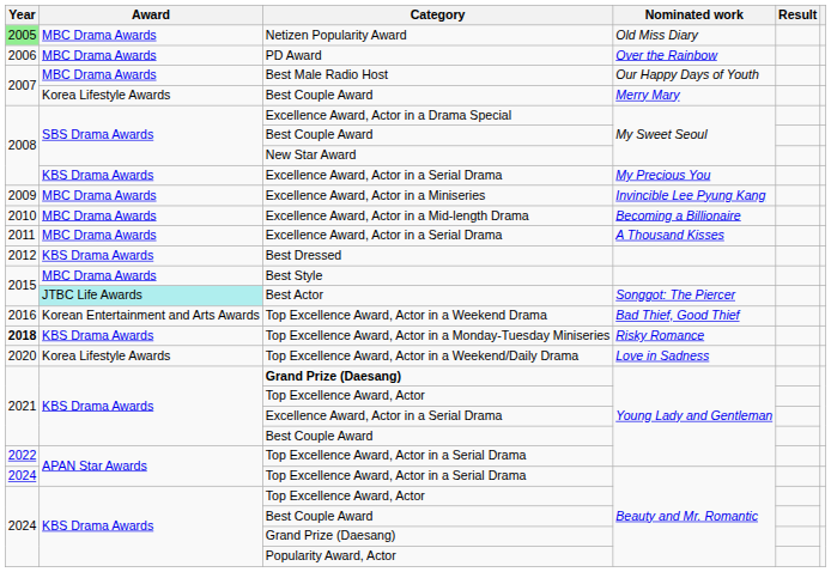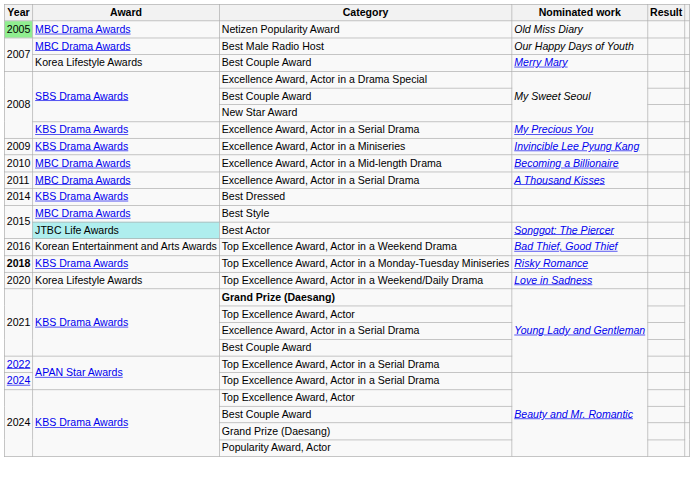 <table class="wikitable sortable">
 <tr>
 <th scope="col">Year</th>
 <th>Award</th>
 <th scope="col">Category</th>
 <th>Nominated work</th>
 <th scope="col">Result</th>
 <th scope="col" class="unsortable"></th>
 </tr>
 <tr>
 <td style="background: lightgreen;">2005</td>
 <td><a href='#'>MBC Drama Awards</a></td>
 <td>Netizen Popularity Award</td>
 <td><em>Old Miss Diary</em></td>
-<td></td>
-<td></td>
-</tr>
-<tr>
-<td>2006</td>
-<td><a href='#'>MBC Drama Awards</a></td>
-<td>PD Award</td>
-<td><em><a href='#'>Over the Rainbow</a></em></td>
 <td></td>
 <td></td>
 </tr>
 <tr>
 <td rowspan="2">2007</td>
 <td><a href='#'>MBC Drama Awards</a></td>
 <td>Best Male Radio Host</td>
 <td><em>Our Happy Days of Youth</em></td>
 <td></td>
 <td></td>
 </tr>
 <tr>
 <td>Korea Lifestyle Awards</td>
 <td>Best Couple Award </td>
 <td><em><a href='#'>Merry Mary</a></em></td>
 <td></td>
 <td></td>
 </tr>
 <tr>
 <td rowspan="4">2008</td>
 <td rowspan="3"><a href='#'>SBS Drama Awards</a></td>
 <td>Excellence Award, Actor in a Drama Special</td>
 <td rowspan="3"><em>My Sweet Seoul</em></td>
 <td></td>
 <td></td>
 </tr>
 <tr>
 <td>Best Couple Award </td>
 <td></td>
 <td></td>
 </tr>
 <tr>
 <td>New Star Award</td>
 <td></td>
 <td></td>
 </tr>
 <tr>
 <td><a href='#'>KBS Drama Awards</a></td>
 <td>Excellence Award, Actor in a Serial Drama</td>
 <td><em><a href='#'>My Precious You</a></em></td>
 <td></td>
 <td></td>
 </tr>
 <tr>
 <td>2009</td>
-<td><a href='#'>MBC Drama Awards</a></td>
+<td><a href='#'>KBS Drama Awards</a></td>
 <td>Excellence Award, Actor in a Miniseries</td>
 <td><em><a href='#'>Invincible Lee Pyung Kang</a></em></td>
 <td></td>
 <td></td>
 </tr>
 <tr>
 <td>2010</td>
 <td><a href='#'>MBC Drama Awards</a></td>
 <td>Excellence Award, Actor in a Mid-length Drama</td>
 <td><em><a href='#'>Becoming a Billionaire</a></em></td>
 <td></td>
 <td></td>
 </tr>
 <tr>
 <td>2011</td>
 <td><a href='#'>MBC Drama Awards</a></td>
 <td>Excellence Award, Actor in a Serial Drama</td>
 <td><em><a href='#'>A Thousand Kisses</a></em></td>
 <td></td>
 <td></td>
 </tr>
 <tr>
-<td>2012</td>
+<td>2014</td>
 <td><a href='#'>KBS Drama Awards</a></td>
 <td>Best Dressed</td>
 <td></td>
 <td></td>
 <td></td>
 </tr>
 <tr>
 <td rowspan="2">2015</td>
 <td><a href='#'>MBC Drama Awards</a></td>
 <td>Best Style</td>
 <td></td>
 <td></td>
 <td></td>
 </tr>
 <tr>
 <td style="background: paleturquoise;">JTBC Life Awards</td>
 <td>Best Actor</td>
 <td><em><a href='#'>Songgot: The Piercer</a></em></td>
 <td></td>
 <td></td>
 </tr>
 <tr>
 <td>2016</td>
 <td>Korean Entertainment and Arts Awards</td>
 <td>Top Excellence Award, Actor in a Weekend Drama</td>
 <td><em><a href='#'>Bad Thief, Good Thief</a> </em></td>
 <td></td>
 <td></td>
 </tr>
 <tr>
 <td><strong>2018</strong></td>
 <td><a href='#'>KBS Drama Awards</a></td>
 <td>Top Excellence Award, Actor in a Monday-Tuesday Miniseries</td>
 <td><em><a href='#'>Risky Romance</a></em></td>
 <td></td>
 <td></td>
 </tr>
 <tr>
 <td>2020</td>
 <td>Korea Lifestyle Awards</td>
 <td>Top Excellence Award, Actor in a Weekend/Daily Drama</td>
 <td><em><a href='#'>Love in Sadness</a></em></td>
 <td></td>
 <td></td>
 </tr>
 <tr>
 <td rowspan="4">2021</td>
 <td rowspan="4"><a href='#'>KBS Drama Awards</a></td>
 <td><strong>Grand Prize (Daesang)</strong></td>
 <td rowspan="5"><em><a href='#'>Young Lady and Gentleman</a></em></td>
 <td></td>
 <td rowspan="4"></td>
 </tr>
 <tr>
 <td>Top Excellence Award, Actor</td>
 <td></td>
 </tr>
 <tr>
 <td>Excellence Award, Actor in a Serial Drama</td>
 <td></td>
 </tr>
 <tr>
 <td>Best Couple Award </td>
 <td></td>
 </tr>
 <tr>
 <td><a href='#'>2022</a></td>
 <td rowspan="2"><a href='#'>APAN Star Awards</a></td>
 <td>Top Excellence Award, Actor in a Serial Drama</td>
 <td></td>
 <td></td>
 </tr>
 <tr>
 <td><a href='#'>2024</a></td>
 <td>Top Excellence Award, Actor in a Serial Drama</td>
 <td rowspan="6"><em><a href='#'>Beauty and Mr. Romantic</a></em></td>
 <td></td>
 <td></td>
 </tr>
 <tr>
 <td rowspan="4">2024</td>
 <td rowspan="4"><a href='#'>KBS Drama Awards</a></td>
 <td>Top Excellence Award, Actor</td>
 <td></td>
 <td rowspan="2"></td>
 </tr>
 <tr>
 <td>Best Couple Award </td>
 <td></td>
 </tr>
 <tr>
 <td>Grand Prize (Daesang)</td>
 <td></td>
 <td rowspan="2"></td>
 </tr>
 <tr>
 <td>Popularity Award, Actor</td>
 <td></td>
 </tr>
 </table>
